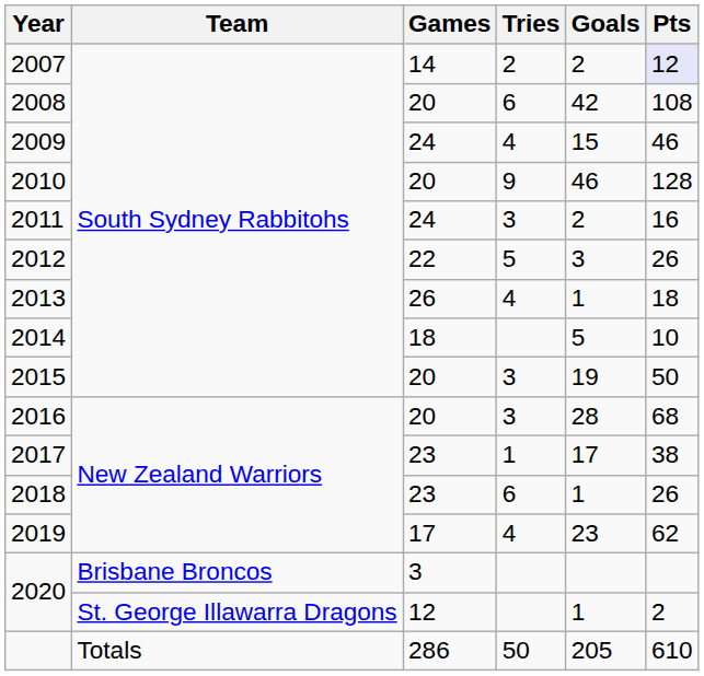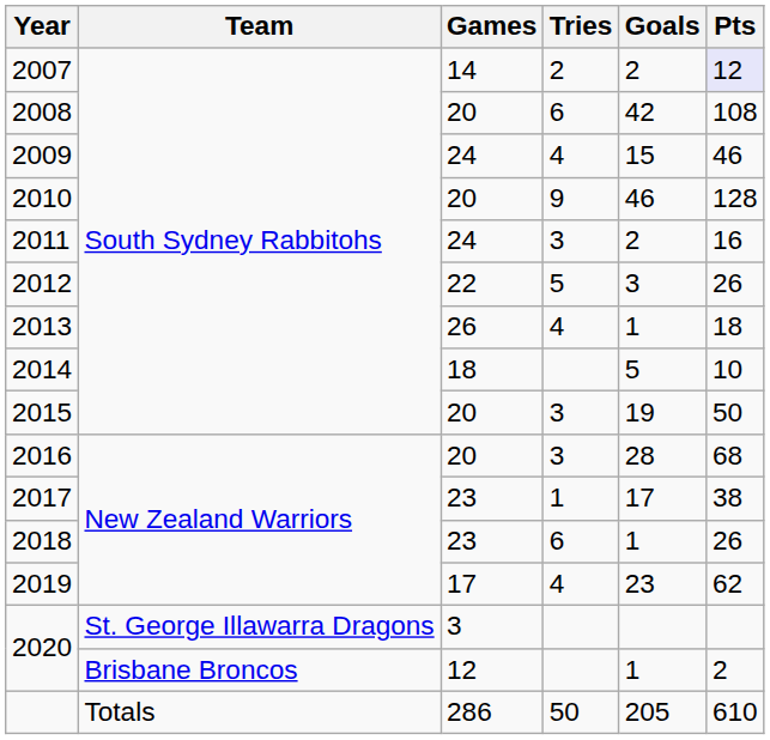 <table class="wikitable">
 <tr>
 <th>Year</th>
 <th>Team</th>
 <th>Games</th>
 <th>Tries</th>
 <th>Goals</th>
 <th>Pts</th>
 </tr>
 <tr>
 <td>2007</td>
 <td rowspan="9"> <a href='#'>South Sydney Rabbitohs</a></td>
 <td>14</td>
 <td>2</td>
 <td>2</td>
 <td style="background: lavender;">12</td>
 </tr>
 <tr>
 <td>2008</td>
 <td>20</td>
 <td>6</td>
 <td>42</td>
 <td>108</td>
 </tr>
 <tr>
 <td>2009</td>
 <td>24</td>
 <td>4</td>
 <td>15</td>
 <td>46</td>
 </tr>
 <tr>
 <td>2010</td>
 <td>20</td>
 <td>9</td>
 <td>46</td>
 <td>128</td>
 </tr>
 <tr>
 <td>2011</td>
 <td>24</td>
 <td>3</td>
 <td>2</td>
 <td>16</td>
 </tr>
 <tr>
 <td>2012</td>
 <td>22</td>
 <td>5</td>
 <td>3</td>
 <td>26</td>
 </tr>
 <tr>
 <td>2013</td>
 <td>26</td>
 <td>4</td>
 <td>1</td>
 <td>18</td>
 </tr>
 <tr>
 <td>2014</td>
 <td>18</td>
 <td></td>
 <td>5</td>
 <td>10</td>
 </tr>
 <tr>
 <td>2015</td>
 <td>20</td>
 <td>3</td>
 <td>19</td>
 <td>50</td>
 </tr>
 <tr>
 <td>2016</td>
 <td rowspan="4"> <a href='#'>New Zealand Warriors</a></td>
 <td>20</td>
 <td>3</td>
 <td>28</td>
 <td>68</td>
 </tr>
 <tr>
 <td>2017</td>
 <td>23</td>
 <td>1</td>
 <td>17</td>
 <td>38</td>
 </tr>
 <tr>
 <td>2018</td>
 <td>23</td>
 <td>6</td>
 <td>1</td>
 <td>26</td>
 </tr>
 <tr>
 <td>2019</td>
 <td>17</td>
 <td>4</td>
 <td>23</td>
 <td>62</td>
 </tr>
 <tr>
 <td rowspan="2">2020</td>
-<td> <a href='#'>Brisbane Broncos</a></td>
+<td> <a href='#'>St. George Illawarra Dragons</a></td>
 <td>3</td>
 <td></td>
 <td></td>
 <td></td>
 </tr>
 <tr>
-<td> <a href='#'>St. George Illawarra Dragons</a></td>
+<td> <a href='#'>Brisbane Broncos</a></td>
 <td>12</td>
 <td></td>
 <td>1</td>
 <td>2</td>
 </tr>
 <tr>
 <td></td>
 <td>Totals</td>
 <td>286</td>
 <td>50</td>
 <td>205</td>
 <td>610</td>
 </tr>
 </table>
